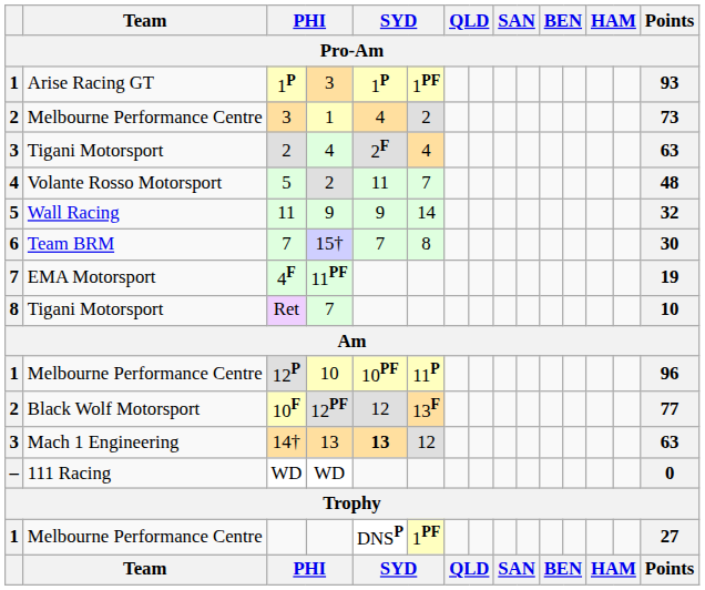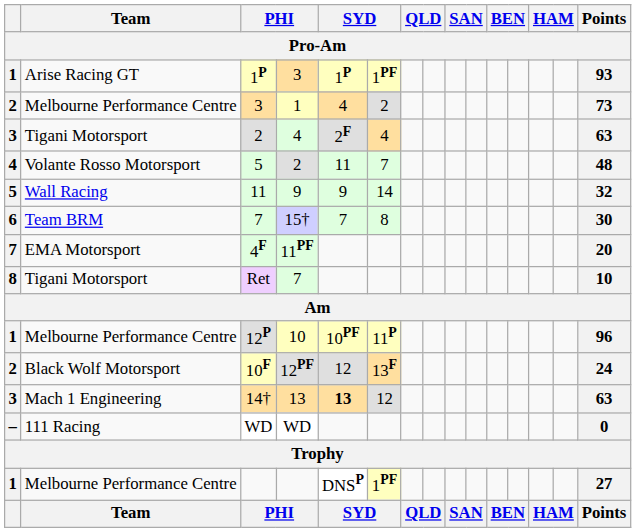 <table class="wikitable" style="font-size:85%;">
 <tr>
 <th></th>
 <th>Team</th>
 <th colspan="2"><a href='#'>PHI</a><br></th>
 <th colspan="2"><a href='#'>SYD</a><br></th>
 <th colspan="2"><a href='#'>QLD</a><br></th>
 <th colspan="2"><a href='#'>SAN</a><br></th>
 <th colspan="2"><a href='#'>BEN</a><br></th>
 <th colspan="2"><a href='#'>HAM</a><br></th>
 <th>Points</th>
 </tr>
 <tr>
 <th colspan="15">Pro-Am</th>
 </tr>
 <tr>
 <th>1</th>
 <td> Arise Racing GT</td>
 <td align="center" style="background:#FFFFBF;">1<sup><strong>P</strong></sup></td>
 <td align="center" style="background:#ffdf9f;">3</td>
 <td align="center" style="background:#FFFFBF;">1<sup><strong>P</strong></sup></td>
 <td align="center" style="background:#FFFFBF;">1<sup><strong>PF</strong></sup></td>
 <td></td>
 <td></td>
 <td></td>
 <td></td>
 <td></td>
 <td></td>
 <td></td>
 <td></td>
 <th>93</th>
 </tr>
 <tr>
 <th>2</th>
 <td> Melbourne Performance Centre</td>
 <td align="center" style="background:#ffdf9f;">3</td>
 <td align="center" style="background:#FFFFBF;">1</td>
 <td align="center" style="background:#FFDF9F;">4</td>
 <td align="center" style="background:#DFDFDF;">2</td>
 <td align="center" style="background:#;"></td>
 <td align="center" style="background:#;"></td>
 <td align="center" style="background:#;"></td>
 <td align="center" style="background:#;"></td>
 <td align="center" style="background:#;"></td>
 <td align="center" style="background:#;"></td>
 <td align="center" style="background:#;"></td>
 <td align="center" style="background:#;"></td>
 <th>73</th>
 </tr>
 <tr>
 <th>3</th>
 <td> Tigani Motorsport</td>
 <td align="center" style="background:#dfdfdf;">2</td>
 <td align="center" style="background:#dFFFdF;">4</td>
 <td align="center" style="background:#DFDFDF;">2<sup><strong>F</strong></sup></td>
 <td align="center" style="background:#FFDF9F;">4</td>
 <td align="center" style="background:#;"></td>
 <td align="center" style="background:#;"></td>
 <td align="center" style="background:#;"></td>
 <td align="center" style="background:#;"></td>
 <td align="center" style="background:#;"></td>
 <td align="center" style="background:#;"></td>
 <td align="center" style="background:#;"></td>
 <td align="center" style="background:#;"></td>
 <th>63</th>
 </tr>
 <tr>
 <th>4</th>
 <td> Volante Rosso Motorsport</td>
 <td align="center" style="background:#dFFFdF;">5</td>
 <td align="center" style="background:#dfdfdf;">2</td>
 <td align="center" style="background:#DFFFDF;">11</td>
 <td align="center" style="background:#DFFFDF;">7</td>
 <td align="center" style="background:#;"></td>
 <td align="center" style="background:#;"></td>
 <td align="center" style="background:#;"></td>
 <td align="center" style="background:#;"></td>
 <td align="center" style="background:#;"></td>
 <td align="center" style="background:#;"></td>
 <td align="center" style="background:#;"></td>
 <td align="center" style="background:#;"></td>
 <th>48</th>
 </tr>
 <tr>
 <th>5</th>
 <td> <a href='#'>Wall Racing</a></td>
 <td align="center" style="background:#dFFFdF;">11</td>
 <td align="center" style="background:#dFFFdF;">9</td>
 <td align="center" style="background:#DFFFDF;">9</td>
 <td align="center" style="background:#DFFFDF;">14</td>
 <td align="center" style="background:#;"></td>
 <td align="center" style="background:#;"></td>
 <td align="center" style="background:#;"></td>
 <td align="center" style="background:#;"></td>
 <td align="center" style="background:#;"></td>
 <td align="center" style="background:#;"></td>
 <td align="center" style="background:#;"></td>
 <td align="center" style="background:#;"></td>
 <th>32</th>
 </tr>
 <tr>
 <th>6</th>
 <td> <a href='#'>Team BRM</a></td>
 <td align="center" style="background:#dFFFdF;">7</td>
 <td align="center" style="background:#cfcfff;">15†</td>
 <td align="center" style="background:#DFFFDF;">7</td>
 <td align="center" style="background:#DFFFDF;">8</td>
 <td align="center" style="background:#;"></td>
 <td align="center" style="background:#;"></td>
 <td align="center" style="background:#;"></td>
 <td align="center" style="background:#;"></td>
 <td align="center" style="background:#;"></td>
 <td align="center" style="background:#;"></td>
 <td align="center" style="background:#;"></td>
 <td align="center" style="background:#;"></td>
 <th>30</th>
 </tr>
 <tr>
 <th>7</th>
 <td> EMA Motorsport</td>
 <td align="center" style="background:#dFFFdF;">4<sup><strong>F</strong></sup></td>
 <td align="center" style="background:#dFFFdF;">11<sup><strong>PF</strong></sup></td>
 <td align="center" style="background:#;"></td>
 <td align="center" style="background:#;"></td>
 <td align="center" style="background:#;"></td>
 <td align="center" style="background:#;"></td>
 <td align="center" style="background:#;"></td>
 <td align="center" style="background:#;"></td>
 <td align="center" style="background:#;"></td>
 <td align="center" style="background:#;"></td>
 <td align="center" style="background:#;"></td>
 <td align="center" style="background:#;"></td>
-<th>19</th>
+<th>20</th>
 </tr>
 <tr>
 <th>8</th>
 <td> Tigani Motorsport</td>
 <td align="center" style="background:#efcfff;">Ret</td>
 <td align="center" style="background:#dFFFdF;">7</td>
 <td align="center" style="background:#;"></td>
 <td align="center" style="background:#;"></td>
 <td align="center" style="background:#;"></td>
 <td align="center" style="background:#;"></td>
 <td align="center" style="background:#;"></td>
 <td align="center" style="background:#;"></td>
 <td align="center" style="background:#;"></td>
 <td align="center" style="background:#;"></td>
 <td align="center" style="background:#;"></td>
 <td align="center" style="background:#;"></td>
 <th>10</th>
 </tr>
 <tr>
 <th colspan="15">Am</th>
 </tr>
 <tr>
 <th>1</th>
 <td> Melbourne Performance Centre</td>
 <td align="center" style="background:#dfdfdF;">12<sup><strong>P</strong></sup></td>
 <td align="center" style="background:#FFFFBF;">10</td>
 <td align="center" style="background:#FFFFBF;">10<sup><strong>PF</strong></sup></td>
 <td align="center" style="background:#FFFFBF;">11<sup><strong>P</strong></sup></td>
 <td align="center" style="background:#;"></td>
 <td align="center" style="background:#;"></td>
 <td align="center" style="background:#;"></td>
 <td align="center" style="background:#;"></td>
 <td align="center" style="background:#;"></td>
 <td align="center" style="background:#;"></td>
 <td align="center" style="background:#;"></td>
 <td align="center" style="background:#;"></td>
 <th>96</th>
 </tr>
 <tr>
 <th>2</th>
 <td> Black Wolf Motorsport</td>
 <td align="center" style="background:#FFFFBF;">10<sup><strong>F</strong></sup></td>
 <td align="center" style="background:#dfdfdF;">12<sup><strong>PF</strong></sup></td>
 <td align="center" style="background:#DFDFDF;">12</td>
 <td align="center" style="background:#FFDF9F;">13<sup><strong>F</strong></sup></td>
 <td align="center" style="background:#;"></td>
 <td align="center" style="background:#;"></td>
 <td align="center" style="background:#;"></td>
 <td align="center" style="background:#;"></td>
 <td align="center" style="background:#;"></td>
 <td align="center" style="background:#;"></td>
 <td align="center" style="background:#;"></td>
 <td align="center" style="background:#;"></td>
-<th>77</th>
+<th>24</th>
 </tr>
 <tr>
 <th>3</th>
 <td> Mach 1 Engineering</td>
 <td align="center" style="background:#ffdf9f;">14†</td>
 <td align="center" style="background:#ffdf9f;">13</td>
 <td align="center" style="background:#FFDF9F;"><strong>13</strong></td>
 <td align="center" style="background:#DFDFDF;">12</td>
 <td align="center" style="background:#;"></td>
 <td align="center" style="background:#;"></td>
 <td align="center" style="background:#;"></td>
 <td align="center" style="background:#;"></td>
 <td align="center" style="background:#;"></td>
 <td align="center" style="background:#;"></td>
 <td align="center" style="background:#;"></td>
 <td align="center" style="background:#;"></td>
 <th>63</th>
 </tr>
 <tr>
 <th>–</th>
 <td> 111 Racing</td>
 <td align="center" style="background:#ffffff;">WD</td>
 <td align="center" style="background:#ffffff;">WD</td>
 <td align="center" style="background:#;"></td>
 <td align="center" style="background:#;"></td>
 <td align="center" style="background:#;"></td>
 <td align="center" style="background:#;"></td>
 <td align="center" style="background:#;"></td>
 <td align="center" style="background:#;"></td>
 <td align="center" style="background:#;"></td>
 <td align="center" style="background:#;"></td>
 <td align="center" style="background:#;"></td>
 <td align="center" style="background:#;"></td>
 <th>0</th>
 </tr>
 <tr>
 <th colspan="15">Trophy</th>
 </tr>
 <tr>
 <th>1</th>
 <td> Melbourne Performance Centre</td>
 <td></td>
 <td></td>
 <td align="center" style="background:#FFFFFF;">DNS<sup><strong>P</strong></sup></td>
 <td align="center" style="background:#FFFFBF;">1<sup><strong>PF</strong></sup></td>
 <td align="center" style="background:#;"></td>
 <td align="center" style="background:#;"></td>
 <td align="center" style="background:#;"></td>
 <td align="center" style="background:#;"></td>
 <td align="center" style="background:#;"></td>
 <td align="center" style="background:#;"></td>
 <td align="center" style="background:#;"></td>
 <td align="center" style="background:#;"></td>
 <th>27</th>
 </tr>
 <tr valign="top">
 <th valign=middle></th>
 <th valign=middle>Team</th>
 <th colspan="2"><a href='#'>PHI</a><br></th>
 <th colspan="2"><a href='#'>SYD</a><br></th>
 <th colspan="2"><a href='#'>QLD</a><br></th>
 <th colspan="2"><a href='#'>SAN</a><br></th>
 <th colspan="2"><a href='#'>BEN</a><br></th>
 <th colspan="2"><a href='#'>HAM</a><br></th>
 <th valign=middle>Points</th>
 </tr>
 </table>
